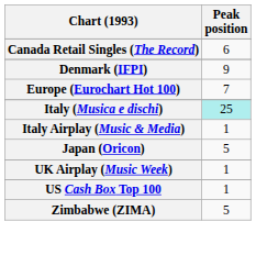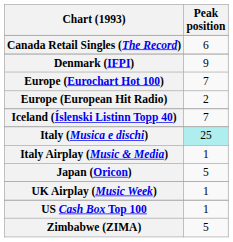 <table class="wikitable sortable plainrowheaders" style="text-align:center">
 <tr>
 <th>Chart (1993)</th>
 <th>Peak<br>position</th>
 </tr>
 <tr>
 </tr>
 <tr>
 </tr>
 <tr>
 </tr>
 <tr>
 <th scope="row">Canada Retail Singles (<em><a href='#'>The Record</a></em>)</th>
 <td>6</td>
 </tr>
 <tr>
 </tr>
 <tr>
 </tr>
 <tr>
 <th scope="row">Denmark (<a href='#'>IFPI</a>)</th>
 <td>9</td>
 </tr>
 <tr>
 <th scope="row">Europe (<a href='#'>Eurochart Hot 100</a>)</th>
 <td>7</td>
 </tr>
 <tr>
+<th scope="row">Europe (European Hit Radio)</th>
+<td>2</td>
 </tr>
 <tr>
+</tr>
+<tr>
+</tr>
+<tr>
+<th scope="row">Iceland (<a href='#'>Íslenski Listinn Topp 40</a>)</th>
+<td>7</td>
 </tr>
 <tr>
 </tr>
 <tr>
 <th scope="row">Italy (<em><a href='#'>Musica e dischi</a></em>)</th>
 <td style="background: paleturquoise;">25</td>
 </tr>
 <tr>
 <th scope="row">Italy Airplay (<em><a href='#'>Music & Media</a></em>)</th>
 <td>1</td>
 </tr>
 <tr>
 <th scope="row">Japan (<a href='#'>Oricon</a>)</th>
 <td>5</td>
 </tr>
 <tr>
 </tr>
 <tr>
 </tr>
 <tr>
 </tr>
 <tr>
 </tr>
 <tr>
 </tr>
 <tr>
 </tr>
 <tr>
 </tr>
 <tr>
 <th scope="row">UK Airplay (<em><a href='#'>Music Week</a></em>)</th>
 <td>1</td>
 </tr>
 <tr>
 </tr>
 <tr>
 </tr>
 <tr>
 </tr>
 <tr>
 <th scope="row">US <a href='#'><em>Cash Box</em> Top 100</a></th>
 <td>1</td>
 </tr>
 <tr>
 <th scope="row">Zimbabwe (ZIMA)</th>
 <td>5</td>
 </tr>
 </table>
